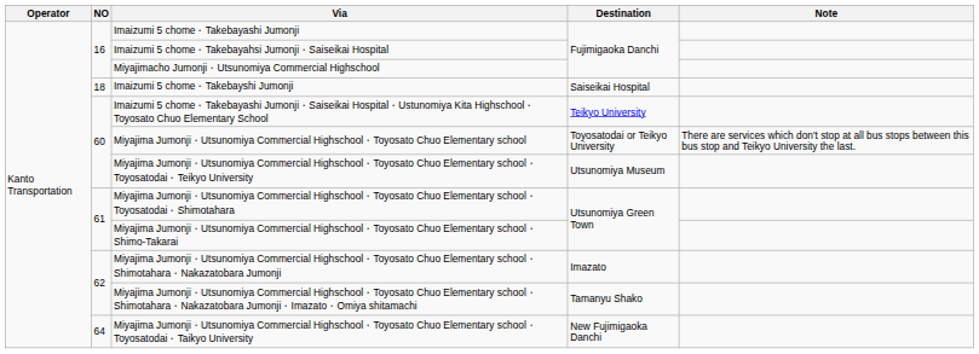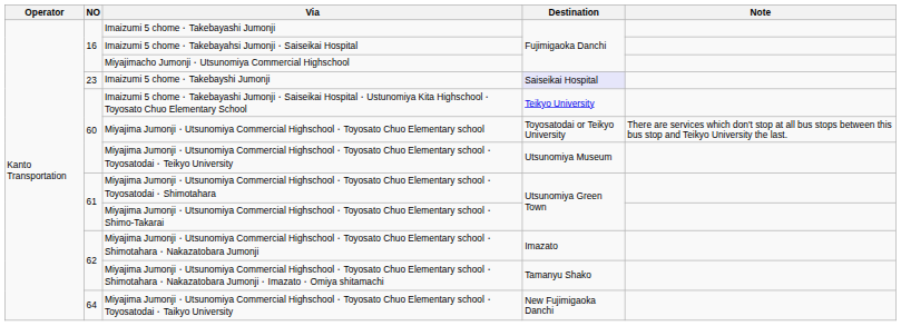 <table class="wikitable" style="font-size:small">
 <tr>
 <th>Operator</th>
 <th>NO</th>
 <th>Via</th>
 <th>Destination</th>
 <th>Note</th>
 </tr>
 <tr>
 <td rowspan="12">Kanto Transportation</td>
 <td rowspan="3">16</td>
 <td>Imaizumi 5 chome・Takebayashi Jumonji</td>
 <td rowspan="3">Fujimigaoka Danchi</td>
 <td></td>
 </tr>
 <tr>
 <td>Imaizumi 5 chome・Takebayahsi Jumonji・Saiseikai Hospital</td>
 <td></td>
 </tr>
 <tr>
 <td>Miyajimacho Jumonji・Utsunomiya Commercial Highschool</td>
 <td></td>
 </tr>
 <tr>
-<td>18</td>
+<td>23</td>
 <td>Imaizumi 5 chome・Takebayshi Jumonji</td>
-<td>Saiseikai Hospital</td>
+<td style="background: lavender;">Saiseikai Hospital</td>
 <td></td>
 </tr>
 <tr>
 <td rowspan="3">60</td>
 <td>Imaizumi 5 chome・Takebayashi Jumonji・Saiseikai Hospital・Ustunomiya Kita Highschool・Toyosato Chuo Elementary School</td>
 <td><a href='#'>Teikyo University</a></td>
 <td></td>
 </tr>
 <tr>
 <td>Miyajima Jumonji・Utsunomiya Commercial Highschool・Toyosato Chuo Elementary school</td>
 <td>Toyosatodai or Teikyo University</td>
 <td>There are services which don't stop at all bus stops between this bus stop and Teikyo University the last.</td>
 </tr>
 <tr>
 <td>Miyajima Jumonji・Utsunomiya Commercial Highschool・Toyosato Chuo Elementary school・Toyosatodai・Teikyo University</td>
 <td>Utsunomiya Museum</td>
 <td></td>
 </tr>
 <tr>
 <td rowspan="2">61</td>
 <td>Miyajima Jumonji・Utsunomiya Commercial Highschool・Toyosato Chuo Elementary school・Toyosatodai・Shimotahara</td>
 <td rowspan="2">Utsunomiya Green Town</td>
 <td></td>
 </tr>
 <tr>
 <td>Miyajima Jumonji・Utsunomiya Commercial Highschool・Toyosato Chuo Elementary school・Shimo-Takarai</td>
 <td></td>
 </tr>
 <tr>
 <td rowspan="2">62</td>
 <td>Miyajima Jumonji・Utsunomiya Commercial Highschool・Toyosato Chuo Elementary school・Shimotahara・Nakazatobara Jumonji</td>
 <td>Imazato</td>
 <td></td>
 </tr>
 <tr>
 <td>Miyajima Jumonji・Utsunomiya Commercial Highschool・Toyosato Chuo Elementary school・Shimotahara・Nakazatobara Jumonji・Imazato・Omiya shitamachi</td>
 <td>Tamanyu Shako</td>
 <td></td>
 </tr>
 <tr>
 <td>64</td>
 <td>Miyajima Jumonji・Utsunomiya Commercial Highschool・Toyosato Chuo Elementary school・Toyosatodai・Taikyo University</td>
 <td>New Fujimigaoka Danchi</td>
 <td></td>
 </tr>
 </table>
